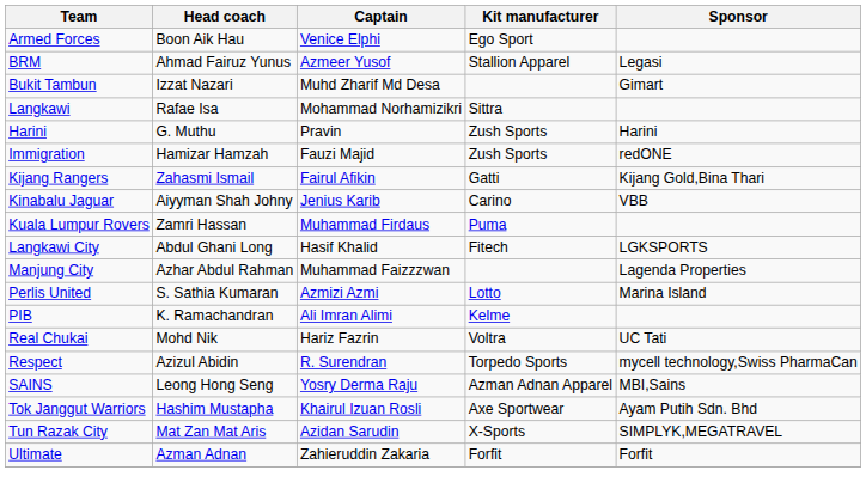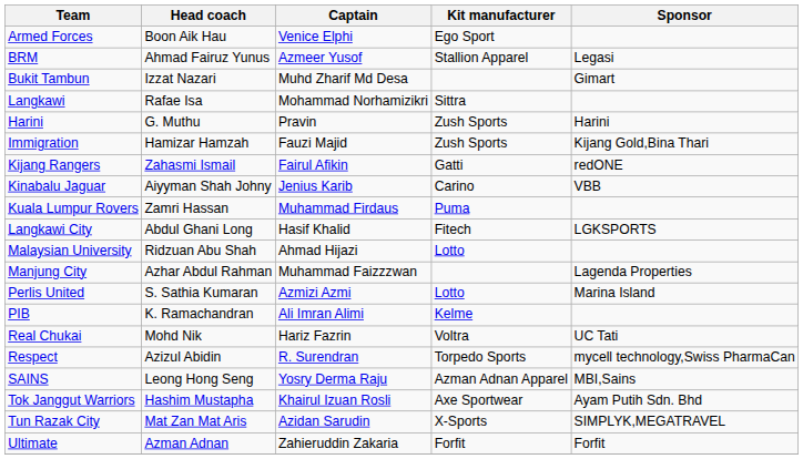 <table class="wikitable sortable">
 <tr>
 <th>Team</th>
 <th>Head coach</th>
 <th>Captain</th>
 <th>Kit manufacturer</th>
 <th>Sponsor</th>
 </tr>
 <tr>
 <td><a href='#'>Armed Forces</a></td>
 <td> Boon Aik Hau</td>
 <td> <a href='#'>Venice Elphi</a></td>
 <td>Ego Sport</td>
 <td></td>
 </tr>
 <tr>
 <td><a href='#'>BRM</a></td>
 <td> Ahmad Fairuz Yunus</td>
 <td> <a href='#'>Azmeer Yusof</a></td>
 <td>Stallion Apparel</td>
 <td>Legasi</td>
 </tr>
 <tr>
 <td><a href='#'>Bukit Tambun</a></td>
 <td> Izzat Nazari</td>
 <td> Muhd Zharif Md Desa</td>
 <td></td>
 <td>Gimart</td>
 </tr>
 <tr>
 <td><a href='#'>Langkawi</a></td>
 <td> Rafae Isa</td>
 <td> Mohammad Norhamizikri</td>
 <td>Sittra</td>
 <td></td>
 </tr>
 <tr>
 <td><a href='#'>Harini</a></td>
 <td> G. Muthu</td>
 <td> Pravin</td>
 <td>Zush Sports</td>
 <td>Harini</td>
 </tr>
 <tr>
 <td><a href='#'>Immigration</a></td>
 <td> Hamizar Hamzah</td>
 <td> Fauzi Majid</td>
 <td>Zush Sports</td>
-<td>redONE</td>
+<td>Kijang Gold,Bina Thari</td>
 </tr>
 <tr>
 <td><a href='#'>Kijang Rangers</a></td>
 <td> <a href='#'>Zahasmi Ismail</a></td>
 <td> <a href='#'>Fairul Afikin</a></td>
 <td>Gatti</td>
-<td>Kijang Gold,Bina Thari</td>
+<td>redONE</td>
 </tr>
 <tr>
 <td><a href='#'>Kinabalu Jaguar</a></td>
 <td> Aiyyman Shah Johny</td>
 <td> <a href='#'>Jenius Karib</a></td>
 <td>Carino</td>
 <td>VBB</td>
 </tr>
 <tr>
 <td><a href='#'>Kuala Lumpur Rovers</a></td>
 <td> Zamri Hassan</td>
 <td> <a href='#'>Muhammad Firdaus</a></td>
 <td><a href='#'>Puma</a></td>
 <td></td>
 </tr>
 <tr>
 <td><a href='#'>Langkawi City</a></td>
 <td> Abdul Ghani Long</td>
 <td> Hasif Khalid</td>
 <td>Fitech</td>
 <td>LGKSPORTS</td>
+</tr>
+<tr>
+<td><a href='#'>Malaysian University</a></td>
+<td> Ridzuan Abu Shah</td>
+<td> Ahmad Hijazi</td>
+<td><a href='#'>Lotto</a></td>
+<td></td>
 </tr>
 <tr>
 <td><a href='#'>Manjung City</a></td>
 <td> Azhar Abdul Rahman</td>
 <td> Muhammad Faizzzwan</td>
 <td></td>
 <td>Lagenda Properties</td>
 </tr>
 <tr>
 <td><a href='#'>Perlis United</a></td>
 <td> S. Sathia Kumaran</td>
 <td> <a href='#'>Azmizi Azmi</a></td>
 <td><a href='#'>Lotto</a></td>
 <td>Marina Island</td>
 </tr>
 <tr>
 <td><a href='#'>PIB</a></td>
 <td> K. Ramachandran</td>
 <td> <a href='#'>Ali Imran Alimi</a></td>
 <td><a href='#'>Kelme</a></td>
 <td></td>
 </tr>
 <tr>
 <td><a href='#'>Real Chukai</a></td>
 <td> Mohd Nik</td>
 <td> Hariz Fazrin</td>
 <td>Voltra</td>
 <td>UC Tati</td>
 </tr>
 <tr>
 <td><a href='#'>Respect</a></td>
 <td> Azizul Abidin</td>
 <td> <a href='#'>R. Surendran</a></td>
 <td>Torpedo Sports</td>
 <td>mycell technology,Swiss PharmaCan</td>
 </tr>
 <tr>
 <td><a href='#'>SAINS</a></td>
 <td> Leong Hong Seng</td>
 <td> <a href='#'>Yosry Derma Raju</a></td>
 <td>Azman Adnan Apparel</td>
 <td>MBI,Sains</td>
 </tr>
 <tr>
 <td><a href='#'>Tok Janggut Warriors</a></td>
 <td> <a href='#'>Hashim Mustapha</a></td>
 <td> <a href='#'>Khairul Izuan Rosli</a></td>
 <td>Axe Sportwear</td>
 <td>Ayam Putih Sdn. Bhd</td>
 </tr>
 <tr>
 <td><a href='#'>Tun Razak City</a></td>
 <td> <a href='#'>Mat Zan Mat Aris</a></td>
 <td> <a href='#'>Azidan Sarudin</a></td>
 <td>X-Sports</td>
 <td>SIMPLYK,MEGATRAVEL</td>
 </tr>
 <tr>
 <td><a href='#'>Ultimate</a></td>
 <td> <a href='#'>Azman Adnan</a></td>
 <td> Zahieruddin Zakaria</td>
 <td>Forfit</td>
 <td>Forfit</td>
 </tr>
 <tr>
 </tr>
 </table>
